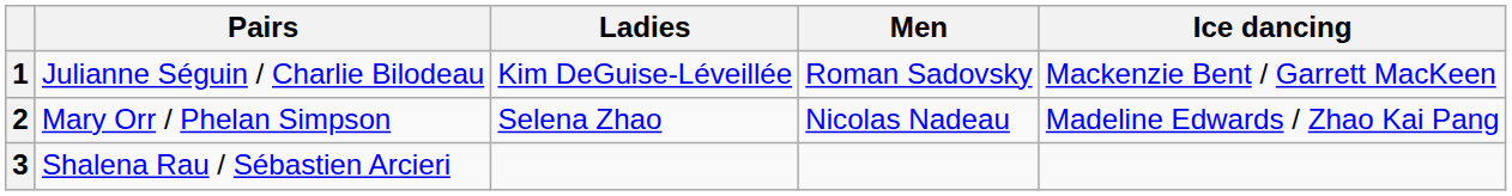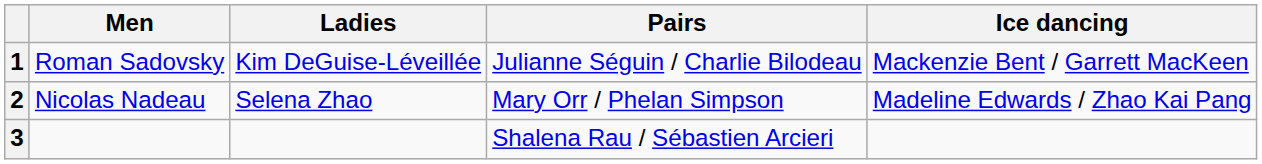 <table class="wikitable">
 <tr>
 <th></th>
+<th>Men</th>
+<th>Ladies</th>
 <th>Pairs</th>
-<th>Ladies</th>
-<th>Men</th>
 <th>Ice dancing</th>
 </tr>
 <tr>
 <th>1</th>
+<td><a href='#'>Roman Sadovsky</a></td>
+<td><a href='#'>Kim DeGuise-Léveillée</a></td>
 <td><a href='#'>Julianne Séguin</a> / <a href='#'>Charlie Bilodeau</a></td>
-<td><a href='#'>Kim DeGuise-Léveillée</a></td>
-<td><a href='#'>Roman Sadovsky</a></td>
 <td><a href='#'>Mackenzie Bent</a> / <a href='#'>Garrett MacKeen</a></td>
 </tr>
 <tr>
 <th>2</th>
+<td><a href='#'>Nicolas Nadeau</a></td>
+<td><a href='#'>Selena Zhao</a></td>
 <td><a href='#'>Mary Orr</a> / <a href='#'>Phelan Simpson</a></td>
-<td><a href='#'>Selena Zhao</a></td>
-<td><a href='#'>Nicolas Nadeau</a></td>
 <td><a href='#'>Madeline Edwards</a> / <a href='#'>Zhao Kai Pang</a></td>
 </tr>
 <tr>
 <th>3</th>
-<td><a href='#'>Shalena Rau</a> / <a href='#'>Sébastien Arcieri</a></td>
 <td></td>
 <td></td>
+<td><a href='#'>Shalena Rau</a> / <a href='#'>Sébastien Arcieri</a></td>
 <td></td>
 </tr>
 </table>
